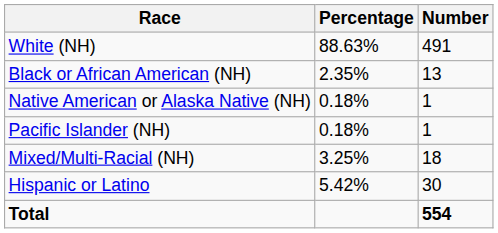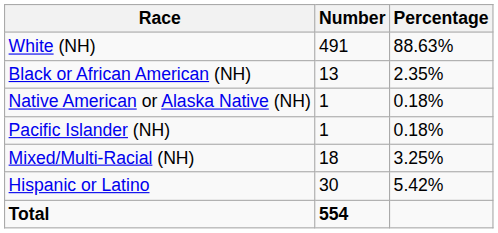 <table class="wikitable">
 <tr>
 <th>Race</th>
+<th>Number</th>
 <th>Percentage</th>
-<th>Number</th>
 </tr>
 <tr>
 <td><a href='#'>White</a> (NH)</td>
+<td>491</td>
 <td>88.63%</td>
-<td>491</td>
 </tr>
 <tr>
 <td><a href='#'>Black or African American</a> (NH)</td>
+<td>13</td>
 <td>2.35%</td>
-<td>13</td>
 </tr>
 <tr>
 <td><a href='#'>Native American</a> or <a href='#'>Alaska Native</a> (NH)</td>
+<td>1</td>
 <td>0.18%</td>
-<td>1</td>
 </tr>
 <tr>
 <td><a href='#'>Pacific Islander</a> (NH)</td>
+<td>1</td>
 <td>0.18%</td>
-<td>1</td>
 </tr>
 <tr>
 <td><a href='#'>Mixed/Multi-Racial</a> (NH)</td>
+<td>18</td>
 <td>3.25%</td>
-<td>18</td>
 </tr>
 <tr>
 <td><a href='#'>Hispanic or Latino</a></td>
+<td>30</td>
 <td>5.42%</td>
-<td>30</td>
 </tr>
 <tr>
 <td><strong>Total</strong></td>
+<td><strong>554</strong></td>
 <td></td>
-<td><strong>554</strong></td>
 </tr>
 </table>
